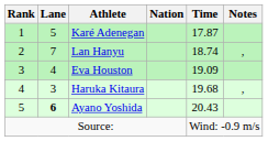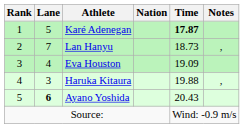 <table class="wikitable sortable" style="text-align:center">
 <tr>
 <th scope="col" style="width: 10px;">Rank</th>
 <th scope="col" style="width: 10px;">Lane</th>
 <th scope="col">Athlete</th>
 <th scope="col">Nation</th>
 <th scope="col">Time</th>
 <th scope="col">Notes</th>
 </tr>
 <tr bgcolor=bbf3bb>
 <td>1</td>
 <td>5</td>
 <td align=left><a href='#'>Karé Adenegan</a></td>
 <td align=left></td>
-<td>17.87</td>
+<td><strong>17.87</strong></td>
 <td></td>
 </tr>
 <tr bgcolor=bbf3bb>
 <td>2</td>
 <td>7</td>
 <td align=left><a href='#'>Lan Hanyu</a></td>
 <td align=left></td>
-<td>18.74</td>
+<td>18.73</td>
 <td>, </td>
 </tr>
 <tr bgcolor=bbf3bb>
 <td>3</td>
 <td>4</td>
 <td align=left><a href='#'>Eva Houston</a></td>
 <td align=left></td>
 <td>19.09</td>
 <td></td>
 </tr>
 <tr bgcolor=ddffdd>
 <td>4</td>
 <td>3</td>
 <td align=left><a href='#'>Haruka Kitaura</a></td>
 <td align=left></td>
-<td>19.68</td>
+<td>19.88</td>
 <td>, </td>
 </tr>
 <tr bgcolor=ddffdd>
 <td>5</td>
 <td><strong>6</strong></td>
 <td align=left><a href='#'>Ayano Yoshida</a></td>
 <td align=left></td>
 <td>20.43</td>
 <td></td>
 </tr>
 <tr class="sortbottom">
 <td colspan="4">Source:</td>
 <td colspan="2" style="text-align:left;">Wind: -0.9 m/s</td>
 </tr>
 </table>
